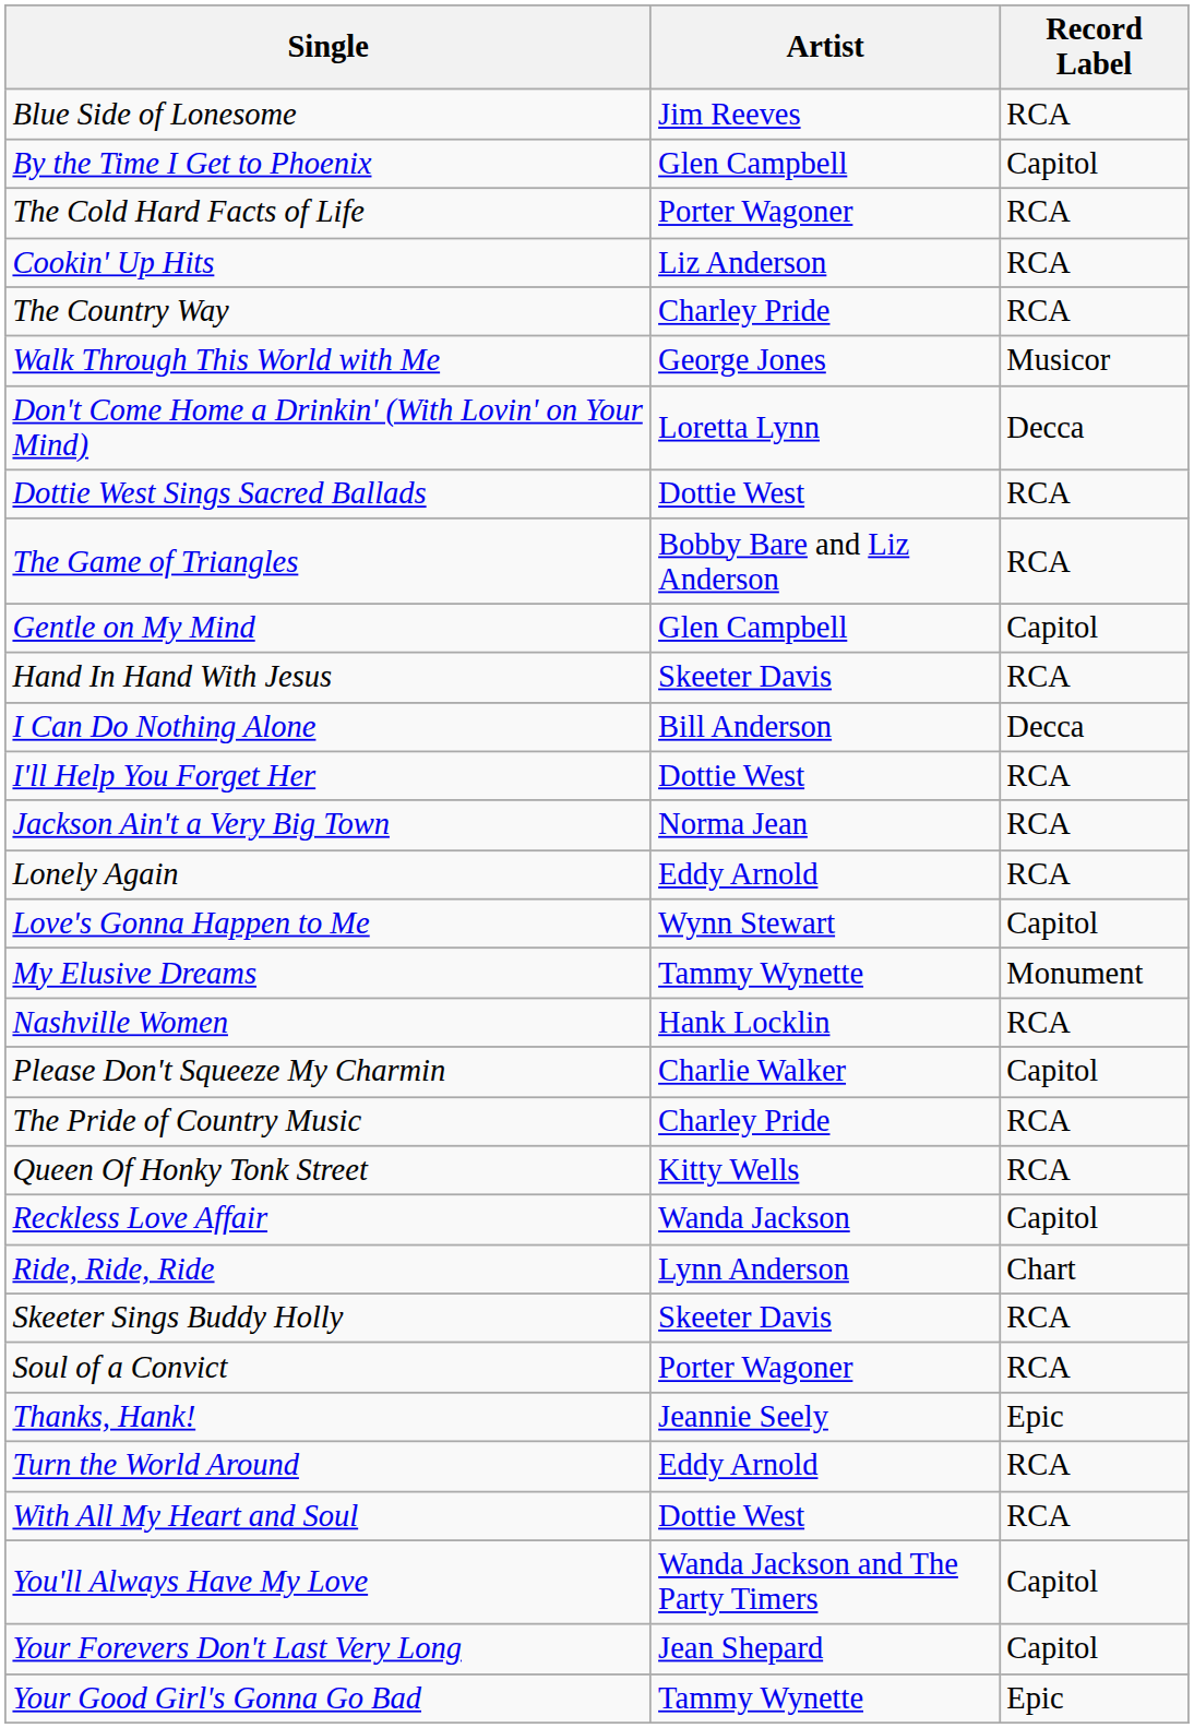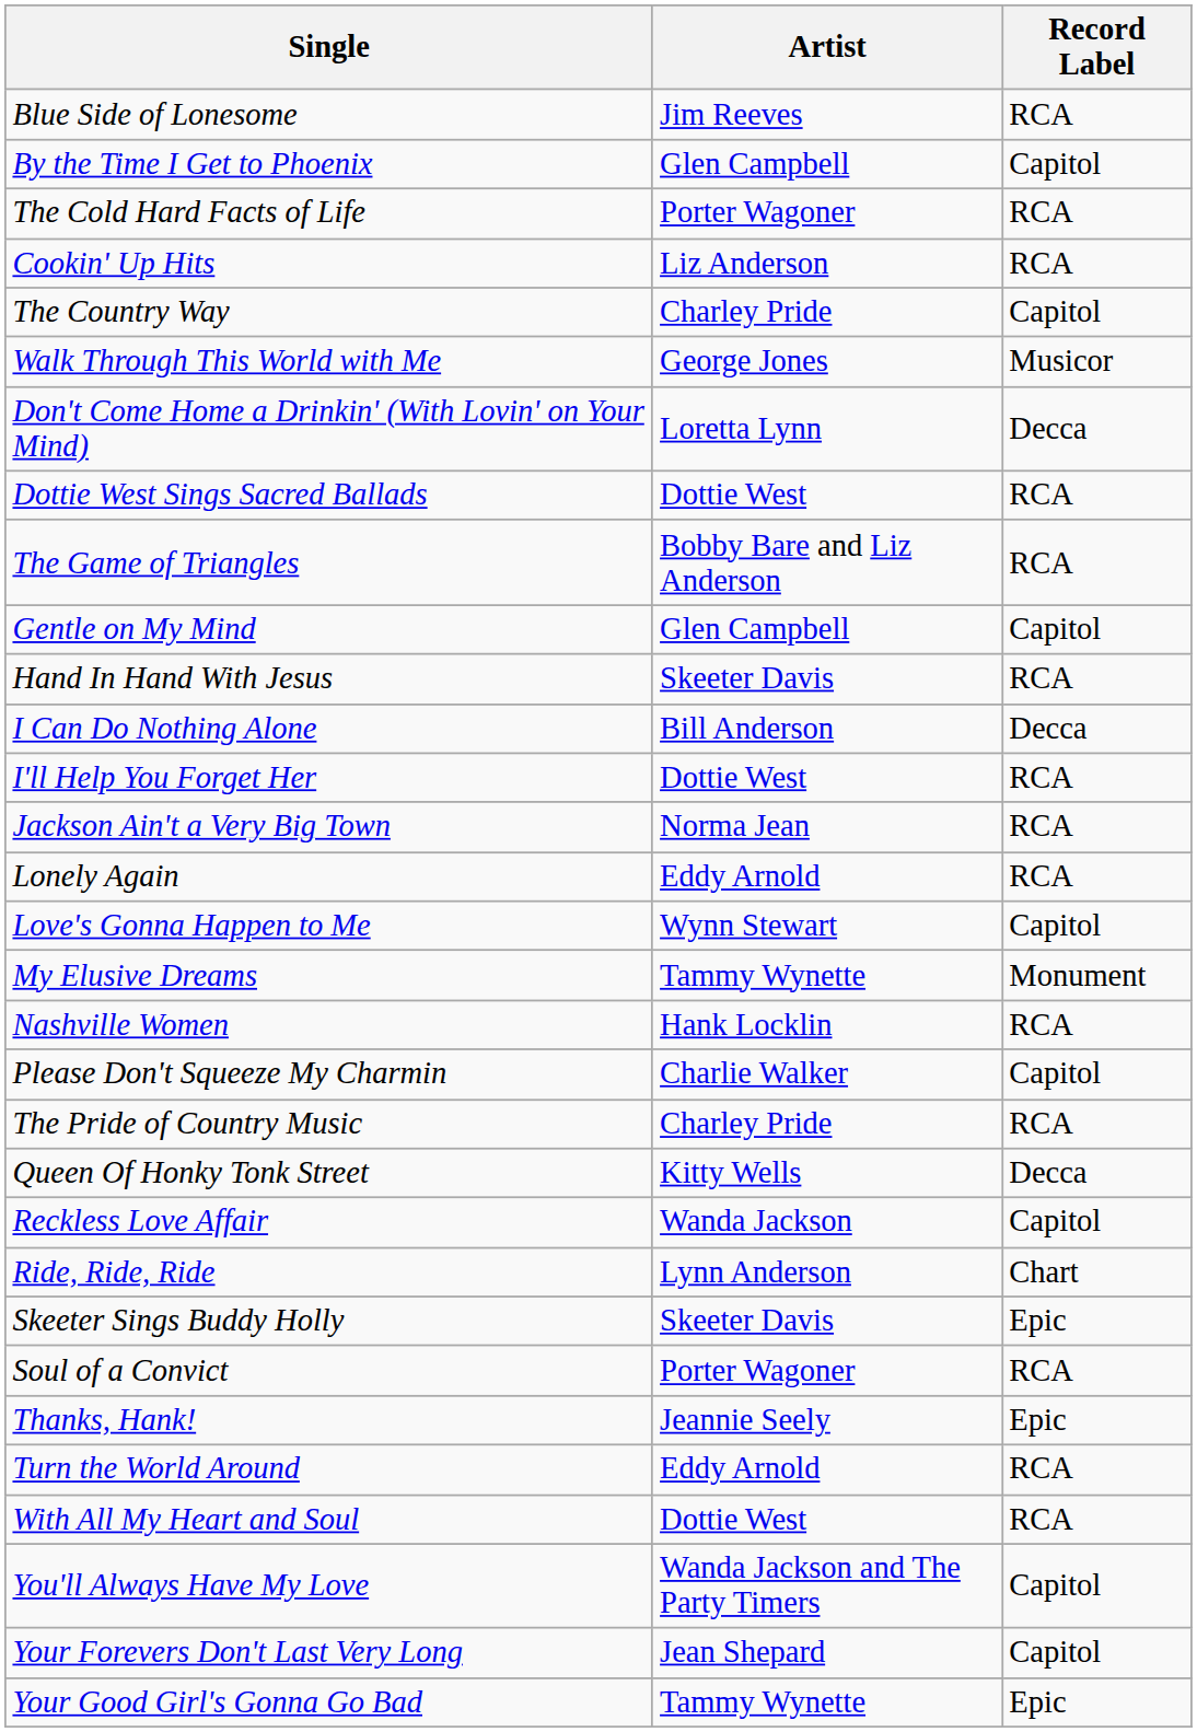 <table class="wikitable sortable">
 <tr>
 <th width="325">Single</th>
 <th width="172">Artist</th>
 <th width="90">Record Label</th>
 </tr>
 <tr>
 <td><em>Blue Side of Lonesome</em></td>
 <td><a href='#'>Jim Reeves</a></td>
 <td>RCA</td>
 </tr>
 <tr>
 <td><em><a href='#'>By the Time I Get to Phoenix</a></em></td>
 <td><a href='#'>Glen Campbell</a></td>
 <td>Capitol</td>
 </tr>
 <tr>
 <td><em>The Cold Hard Facts of Life</em></td>
 <td><a href='#'>Porter Wagoner</a></td>
 <td>RCA</td>
 </tr>
 <tr>
 <td><em><a href='#'>Cookin' Up Hits</a></em></td>
 <td><a href='#'>Liz Anderson</a></td>
 <td>RCA</td>
 </tr>
 <tr>
 <td><em>The Country Way</em></td>
 <td><a href='#'>Charley Pride</a></td>
-<td>RCA</td>
+<td>Capitol</td>
 </tr>
 <tr>
 <td><em><a href='#'>Walk Through This World with Me</a></em></td>
 <td><a href='#'>George Jones</a></td>
 <td>Musicor</td>
 </tr>
 <tr>
 <td><em><a href='#'>Don't Come Home a Drinkin' (With Lovin' on Your Mind)</a></em></td>
 <td><a href='#'>Loretta Lynn</a></td>
 <td>Decca</td>
 </tr>
 <tr>
 <td><em><a href='#'>Dottie West Sings Sacred Ballads</a></em></td>
 <td><a href='#'>Dottie West</a></td>
 <td>RCA</td>
 </tr>
 <tr>
 <td><em><a href='#'>The Game of Triangles</a></em></td>
 <td><a href='#'>Bobby Bare</a> and <a href='#'>Liz Anderson</a></td>
 <td>RCA</td>
 </tr>
 <tr>
 <td><em><a href='#'>Gentle on My Mind</a></em></td>
 <td><a href='#'>Glen Campbell</a></td>
 <td>Capitol</td>
 </tr>
 <tr>
 <td><em>Hand In Hand With Jesus</em></td>
 <td><a href='#'>Skeeter Davis</a></td>
 <td>RCA</td>
 </tr>
 <tr>
 <td><em><a href='#'>I Can Do Nothing Alone</a></em></td>
 <td><a href='#'>Bill Anderson</a></td>
 <td>Decca</td>
 </tr>
 <tr>
 <td><em><a href='#'>I'll Help You Forget Her</a></em></td>
 <td><a href='#'>Dottie West</a></td>
 <td>RCA</td>
 </tr>
 <tr>
 <td><em><a href='#'>Jackson Ain't a Very Big Town</a></em></td>
 <td><a href='#'>Norma Jean</a></td>
 <td>RCA</td>
 </tr>
 <tr>
 <td><em>Lonely Again</em></td>
 <td><a href='#'>Eddy Arnold</a></td>
 <td>RCA</td>
 </tr>
 <tr>
 <td><em><a href='#'>Love's Gonna Happen to Me</a></em></td>
 <td><a href='#'>Wynn Stewart</a></td>
 <td>Capitol</td>
 </tr>
 <tr>
 <td><em><a href='#'>My Elusive Dreams</a></em></td>
 <td><a href='#'>Tammy Wynette</a></td>
 <td>Monument</td>
 </tr>
 <tr>
 <td><em><a href='#'>Nashville Women</a></em></td>
 <td><a href='#'>Hank Locklin</a></td>
 <td>RCA</td>
 </tr>
 <tr>
 <td><em>Please Don't Squeeze My Charmin</em></td>
 <td><a href='#'>Charlie Walker</a></td>
 <td>Capitol</td>
 </tr>
 <tr>
 <td><em>The Pride of Country Music</em></td>
 <td><a href='#'>Charley Pride</a></td>
 <td>RCA</td>
 </tr>
 <tr>
 <td><em>Queen Of Honky Tonk Street</em></td>
 <td><a href='#'>Kitty Wells</a></td>
-<td>RCA</td>
+<td>Decca</td>
 </tr>
 <tr>
 <td><em><a href='#'>Reckless Love Affair</a></em></td>
 <td><a href='#'>Wanda Jackson</a></td>
 <td>Capitol</td>
 </tr>
 <tr>
 <td><em><a href='#'>Ride, Ride, Ride</a></em></td>
 <td><a href='#'>Lynn Anderson</a></td>
 <td>Chart</td>
 </tr>
 <tr>
 <td><em>Skeeter Sings Buddy Holly</em></td>
 <td><a href='#'>Skeeter Davis</a></td>
-<td>RCA</td>
+<td>Epic</td>
 </tr>
 <tr>
 <td><em>Soul of a Convict</em></td>
 <td><a href='#'>Porter Wagoner</a></td>
 <td>RCA</td>
 </tr>
 <tr>
 <td><em><a href='#'>Thanks, Hank!</a></em></td>
 <td><a href='#'>Jeannie Seely</a></td>
 <td>Epic</td>
 </tr>
 <tr>
 <td><em><a href='#'>Turn the World Around</a></em></td>
 <td><a href='#'>Eddy Arnold</a></td>
 <td>RCA</td>
 </tr>
 <tr>
 <td><em><a href='#'>With All My Heart and Soul</a></em></td>
 <td><a href='#'>Dottie West</a></td>
 <td>RCA</td>
 </tr>
 <tr>
 <td><em><a href='#'>You'll Always Have My Love</a></em></td>
 <td><a href='#'>Wanda Jackson and The Party Timers</a></td>
 <td>Capitol</td>
 </tr>
 <tr>
 <td><em><a href='#'>Your Forevers Don't Last Very Long</a></em></td>
 <td><a href='#'>Jean Shepard</a></td>
 <td>Capitol</td>
 </tr>
 <tr>
 <td><em><a href='#'>Your Good Girl's Gonna Go Bad</a></em></td>
 <td><a href='#'>Tammy Wynette</a></td>
 <td>Epic</td>
 </tr>
 <tr>
 </tr>
 </table>
